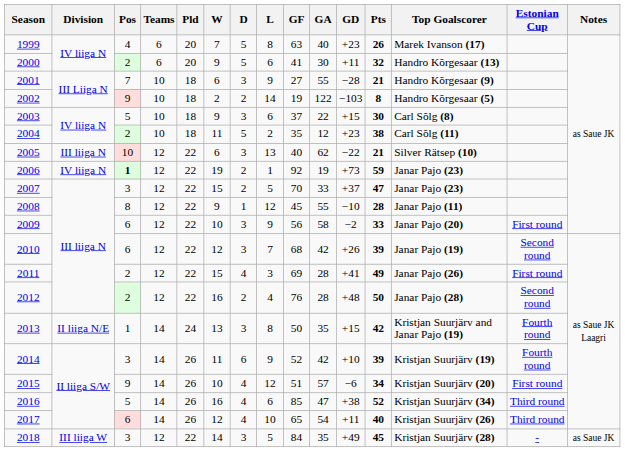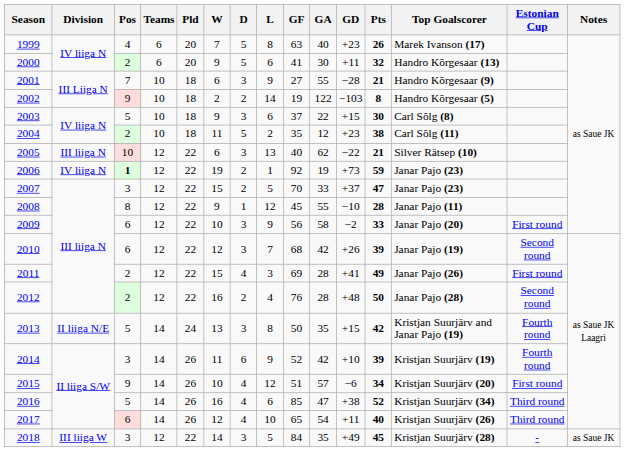 <table class="wikitable">
 <tr>
 <th width=60px>Season</th>
 <th width=80px>Division</th>
 <th width=30px>Pos</th>
 <th width=30px>Teams</th>
 <th width=30px>Pld</th>
 <th width=30px>W</th>
 <th width=30px>D</th>
 <th width=30px>L</th>
 <th width=30px>GF</th>
 <th width=30px>GA</th>
 <th width=30px>GD</th>
 <th width=30px>Pts</th>
 <th>Top Goalscorer</th>
 <th><a href='#'>Estonian Cup</a></th>
 <th>Notes</th>
 </tr>
 <tr align=center>
 <td><a href='#'>1999</a></td>
 <td rowspan=2><a href='#'>IV liiga N</a></td>
 <td>4</td>
 <td>6</td>
 <td>20</td>
 <td>7</td>
 <td>5</td>
 <td>8</td>
 <td>63</td>
 <td>40</td>
 <td>+23</td>
 <td><strong>26</strong></td>
 <td align=left>Marek Ivanson <strong>(17)</strong></td>
 <td></td>
 <td rowspan=11><small>as Saue JK</small></td>
 </tr>
 <tr align=center>
 <td><a href='#'>2000</a></td>
 <td bgcolor="#DDFFDD">2</td>
 <td>6</td>
 <td>20</td>
 <td>9</td>
 <td>5</td>
 <td>6</td>
 <td>41</td>
 <td>30</td>
 <td>+11</td>
 <td><strong>32</strong></td>
 <td align=left>Handro Kõrgesaar <strong>(13)</strong></td>
 <td></td>
 </tr>
 <tr align=center>
 <td><a href='#'>2001</a></td>
 <td rowspan=2><a href='#'>III Liiga N</a></td>
 <td>7</td>
 <td>10</td>
 <td>18</td>
 <td>6</td>
 <td>3</td>
 <td>9</td>
 <td>27</td>
 <td>55</td>
 <td>−28</td>
 <td><strong>21</strong></td>
 <td align=left>Handro Kõrgesaar <strong>(9)</strong></td>
 <td></td>
 </tr>
 <tr align=center>
 <td><a href='#'>2002</a></td>
 <td bgcolor="#FFDDDD">9</td>
 <td>10</td>
 <td>18</td>
 <td>2</td>
 <td>2</td>
 <td>14</td>
 <td>19</td>
 <td>122</td>
 <td>−103</td>
 <td><strong>8</strong></td>
 <td align=left>Handro Kõrgesaar <strong>(5)</strong></td>
 <td></td>
 </tr>
 <tr align=center>
 <td><a href='#'>2003</a></td>
 <td rowspan=2><a href='#'>IV liiga N</a></td>
 <td>5</td>
 <td>10</td>
 <td>18</td>
 <td>9</td>
 <td>3</td>
 <td>6</td>
 <td>37</td>
 <td>22</td>
 <td>+15</td>
 <td><strong>30</strong></td>
 <td align=left>Carl Sõlg <strong>(8)</strong></td>
 <td></td>
 </tr>
 <tr align=center>
 <td><a href='#'>2004</a></td>
 <td bgcolor="#DDFFDD">2</td>
 <td>10</td>
 <td>18</td>
 <td>11</td>
 <td>5</td>
 <td>2</td>
 <td>35</td>
 <td>12</td>
 <td>+23</td>
 <td><strong>38</strong></td>
 <td align=left>Carl Sõlg <strong>(11)</strong></td>
 <td></td>
 </tr>
 <tr align=center>
 <td><a href='#'>2005</a></td>
 <td><a href='#'>III liiga N</a></td>
 <td bgcolor="#FFDDDD">10</td>
 <td>12</td>
 <td>22</td>
 <td>6</td>
 <td>3</td>
 <td>13</td>
 <td>40</td>
 <td>62</td>
 <td>−22</td>
 <td><strong>21</strong></td>
 <td align=left>Silver Rätsep <strong>(10)</strong></td>
 <td></td>
 </tr>
 <tr align=center>
 <td><a href='#'>2006</a></td>
 <td><a href='#'>IV liiga N</a></td>
 <td bgcolor="#DDFFDD"><strong>1</strong></td>
 <td>12</td>
 <td>22</td>
 <td>19</td>
 <td>2</td>
 <td>1</td>
 <td>92</td>
 <td>19</td>
 <td>+73</td>
 <td><strong>59</strong></td>
 <td align=left>Janar Pajo <strong>(23)</strong></td>
 <td></td>
 </tr>
 <tr align=center>
 <td><a href='#'>2007</a></td>
 <td rowspan=6><a href='#'>III liiga N</a></td>
 <td>3</td>
 <td>12</td>
 <td>22</td>
 <td>15</td>
 <td>2</td>
 <td>5</td>
 <td>70</td>
 <td>33</td>
 <td>+37</td>
 <td><strong>47</strong></td>
 <td align=left>Janar Pajo <strong>(23)</strong></td>
 <td></td>
 </tr>
 <tr align=center>
 <td><a href='#'>2008</a></td>
 <td>8</td>
 <td>12</td>
 <td>22</td>
 <td>9</td>
 <td>1</td>
 <td>12</td>
 <td>45</td>
 <td>55</td>
 <td>−10</td>
 <td><strong>28</strong></td>
 <td align=left>Janar Pajo <strong>(11)</strong></td>
 <td></td>
 </tr>
 <tr align=center>
 <td><a href='#'>2009</a></td>
 <td>6</td>
 <td>12</td>
 <td>22</td>
 <td>10</td>
 <td>3</td>
 <td>9</td>
 <td>56</td>
 <td>58</td>
 <td>−2</td>
 <td><strong>33</strong></td>
 <td align=left>Janar Pajo <strong>(20)</strong></td>
 <td><a href='#'>First round</a></td>
 </tr>
 <tr align=center>
 <td><a href='#'>2010</a></td>
 <td>6</td>
 <td>12</td>
 <td>22</td>
 <td>12</td>
 <td>3</td>
 <td>7</td>
 <td>68</td>
 <td>42</td>
 <td>+26</td>
 <td><strong>39</strong></td>
 <td align=left>Janar Pajo <strong>(19)</strong></td>
 <td><a href='#'>Second round</a></td>
 <td rowspan=8><small>as Saue JK Laagri</small></td>
 </tr>
 <tr align=center>
 <td><a href='#'>2011</a></td>
 <td>2</td>
 <td>12</td>
 <td>22</td>
 <td>15</td>
 <td>4</td>
 <td>3</td>
 <td>69</td>
 <td>28</td>
 <td>+41</td>
 <td><strong>49</strong></td>
 <td align=left>Janar Pajo <strong>(26)</strong></td>
 <td><a href='#'>First round</a></td>
 </tr>
 <tr align=center>
 <td><a href='#'>2012</a></td>
 <td bgcolor="#DDFFDD">2</td>
 <td>12</td>
 <td>22</td>
 <td>16</td>
 <td>2</td>
 <td>4</td>
 <td>76</td>
 <td>28</td>
 <td>+48</td>
 <td><strong>50</strong></td>
 <td align=left>Janar Pajo <strong>(28)</strong></td>
 <td><a href='#'>Second round</a></td>
 </tr>
 <tr align=center>
 <td><a href='#'>2013</a></td>
 <td><a href='#'>II liiga N/E</a></td>
-<td>1</td>
+<td>5</td>
 <td>14</td>
 <td>24</td>
 <td>13</td>
 <td>3</td>
 <td>8</td>
 <td>50</td>
 <td>35</td>
 <td>+15</td>
 <td><strong>42</strong></td>
 <td align=left>Kristjan Suurjärv and Janar Pajo <strong>(19)</strong></td>
 <td><a href='#'>Fourth round</a></td>
 </tr>
 <tr align=center>
 <td><a href='#'>2014</a></td>
 <td rowspan=4><a href='#'>II liiga S/W</a></td>
 <td>3</td>
 <td>14</td>
 <td>26</td>
 <td>11</td>
 <td>6</td>
 <td>9</td>
 <td>52</td>
 <td>42</td>
 <td>+10</td>
 <td><strong>39</strong></td>
 <td align=left>Kristjan Suurjärv <strong>(19)</strong></td>
 <td><a href='#'>Fourth round</a></td>
 </tr>
 <tr align=center>
 <td><a href='#'>2015</a></td>
 <td>9</td>
 <td>14</td>
 <td>26</td>
 <td>10</td>
 <td>4</td>
 <td>12</td>
 <td>51</td>
 <td>57</td>
 <td>−6</td>
 <td><strong>34</strong></td>
 <td align=left>Kristjan Suurjärv <strong>(20)</strong></td>
 <td><a href='#'>First round</a></td>
 </tr>
 <tr align=center>
 <td><a href='#'>2016</a></td>
 <td>5</td>
 <td>14</td>
 <td>26</td>
 <td>16</td>
 <td>4</td>
 <td>6</td>
 <td>85</td>
 <td>47</td>
 <td>+38</td>
 <td><strong>52</strong></td>
 <td align=left>Kristjan Suurjärv <strong>(34)</strong></td>
 <td><a href='#'>Third round</a></td>
 </tr>
 <tr align=center>
 <td><a href='#'>2017</a></td>
 <td bgcolor="#FFDDDD">6</td>
 <td>14</td>
 <td>26</td>
 <td>12</td>
 <td>4</td>
 <td>10</td>
 <td>65</td>
 <td>54</td>
 <td>+11</td>
 <td><strong>40</strong></td>
 <td align=left>Kristjan Suurjärv <strong>(26)</strong></td>
 <td><a href='#'>Third round</a></td>
 </tr>
 <tr align=center>
 <td><a href='#'>2018</a></td>
 <td><a href='#'>III liiga W</a></td>
 <td>3</td>
 <td>12</td>
 <td>22</td>
 <td>14</td>
 <td>3</td>
 <td>5</td>
 <td>84</td>
 <td>35</td>
 <td>+49</td>
 <td><strong>45</strong></td>
 <td align=left>Kristjan Suurjärv <strong>(28)</strong></td>
 <td><a href='#'>-</a></td>
 <td rowspan=8><small>as Saue JK</small></td>
 </tr>
 </table>
